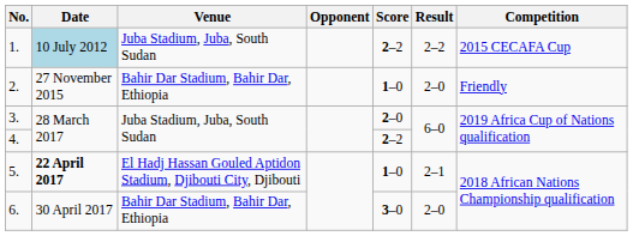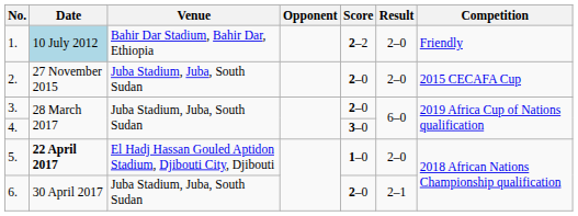 <table class="wikitable" style="font-size:85%;">
 <tr>
 <th>No.</th>
 <th>Date</th>
 <th>Venue</th>
 <th>Opponent</th>
 <th>Score</th>
 <th>Result</th>
 <th>Competition</th>
 </tr>
 <tr>
 <td>1.</td>
 <td style="background: lightblue;">10 July 2012</td>
-<td><a href='#'>Juba Stadium</a>, <a href='#'>Juba</a>, South Sudan</td>
+<td><a href='#'>Bahir Dar Stadium</a>, <a href='#'>Bahir Dar</a>, Ethiopia</td>
 <td></td>
 <td align=center><strong>2</strong>–2</td>
-<td align=center>2–2</td>
-<td><a href='#'>2015 CECAFA Cup</a></td>
+<td align=center>2–0</td>
+<td><a href='#'>Friendly</a></td>
 </tr>
 <tr>
 <td>2.</td>
 <td>27 November 2015</td>
-<td><a href='#'>Bahir Dar Stadium</a>, <a href='#'>Bahir Dar</a>, Ethiopia</td>
+<td><a href='#'>Juba Stadium</a>, <a href='#'>Juba</a>, South Sudan</td>
 <td></td>
-<td align=center><strong>1</strong>–0</td>
+<td align=center><strong>2</strong>–0</td>
 <td align=center>2–0</td>
-<td><a href='#'>Friendly</a></td>
+<td><a href='#'>2015 CECAFA Cup</a></td>
 </tr>
 <tr>
 <td>3.</td>
 <td rowspan="2">28 March 2017</td>
 <td rowspan="2">Juba Stadium, Juba, South Sudan</td>
 <td rowspan="2"></td>
 <td align=center><strong>2</strong>–0</td>
 <td rowspan="2" style="text-align:center">6–0</td>
 <td rowspan="2"><a href='#'>2019 Africa Cup of Nations qualification</a></td>
 </tr>
 <tr>
 <td>4.</td>
-<td align=center><strong>2</strong>–2</td>
+<td align=center><strong>3</strong>–0</td>
 </tr>
 <tr>
 <td>5.</td>
 <td><strong>22 April 2017</strong></td>
 <td><a href='#'>El Hadj Hassan Gouled Aptidon Stadium</a>, <a href='#'>Djibouti City</a>, Djibouti</td>
 <td rowspan="2"></td>
 <td align=center><strong>1</strong>–0</td>
-<td align=center>2–1</td>
+<td align=center>2–0</td>
 <td rowspan="2"><a href='#'>2018 African Nations Championship qualification</a></td>
 </tr>
 <tr>
 <td>6.</td>
 <td>30 April 2017</td>
-<td><a href='#'>Bahir Dar Stadium</a>, <a href='#'>Bahir Dar</a>, Ethiopia</td>
-<td align=center><strong>3</strong>–0</td>
-<td align=center>2–0</td>
+<td>Juba Stadium, Juba, South Sudan</td>
+<td align=center><strong>2</strong>–0</td>
+<td align=center>2–1</td>
 </tr>
 </table>
